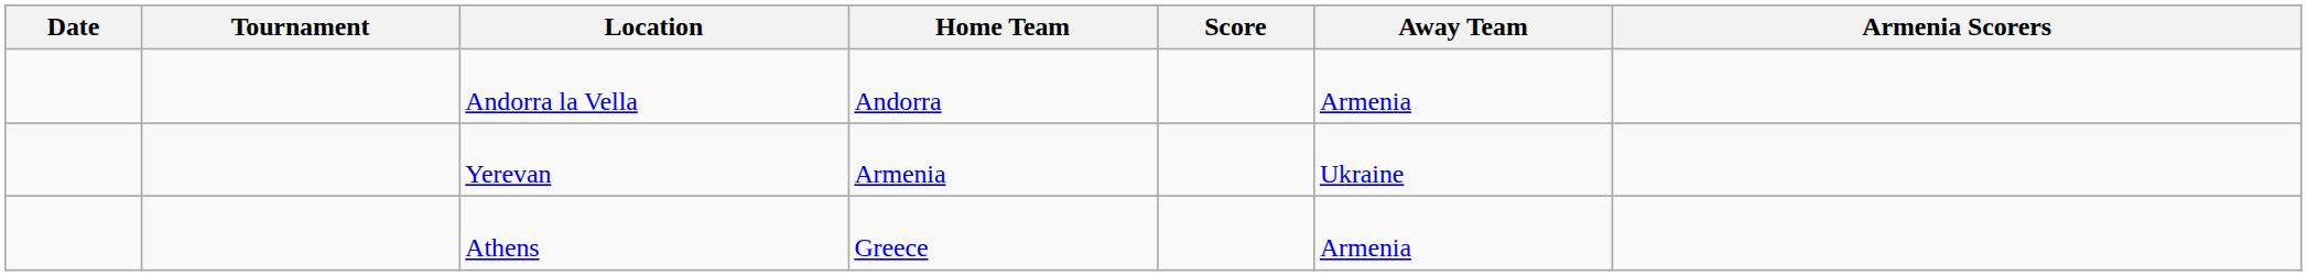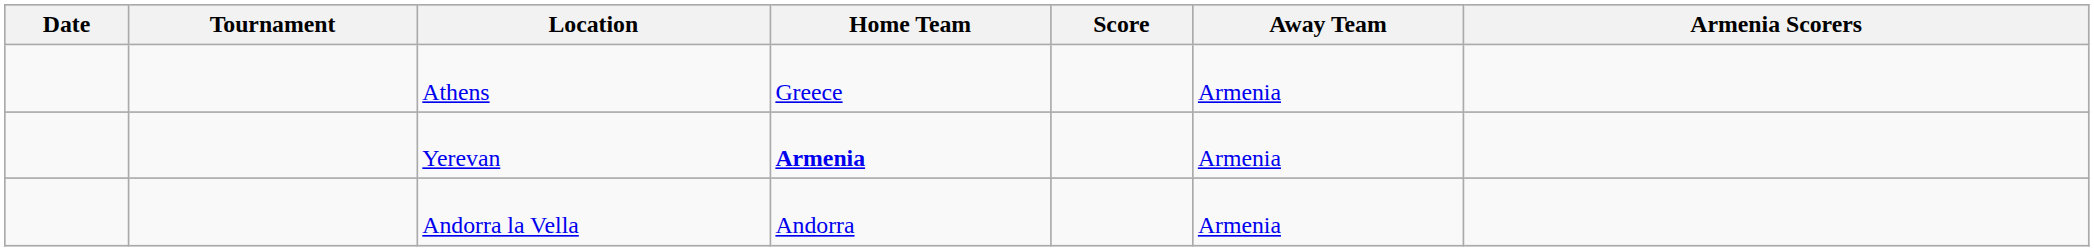 <table class="wikitable" width=100% style="font-size: 90%">
 <tr>
 <th>Date</th>
 <th>Tournament</th>
 <th>Location</th>
 <th>Home Team</th>
 <th>Score</th>
 <th>Away Team</th>
 <th width=30%>Armenia Scorers</th>
 </tr>
 <tr>
 <td></td>
 <td></td>
-<td><br><a href='#'>Andorra la Vella</a></td>
-<td><br><a href='#'>Andorra</a></td>
+<td><br><a href='#'>Athens</a></td>
+<td><br><a href='#'>Greece</a></td>
 <td></td>
 <td><br><a href='#'>Armenia</a></td>
 <td></td>
 </tr>
 <tr>
 <td></td>
 <td></td>
 <td><br><a href='#'>Yerevan</a></td>
+<td><strong><br><a href='#'>Armenia</a></strong></td>
+<td></td>
 <td><br><a href='#'>Armenia</a></td>
-<td></td>
-<td><br><a href='#'>Ukraine</a></td>
 <td></td>
 </tr>
 <tr>
 <td></td>
 <td></td>
-<td><br><a href='#'>Athens</a></td>
-<td><br><a href='#'>Greece</a></td>
+<td><br><a href='#'>Andorra la Vella</a></td>
+<td><br><a href='#'>Andorra</a></td>
 <td></td>
 <td><br><a href='#'>Armenia</a></td>
 <td></td>
 </tr>
 </table>
